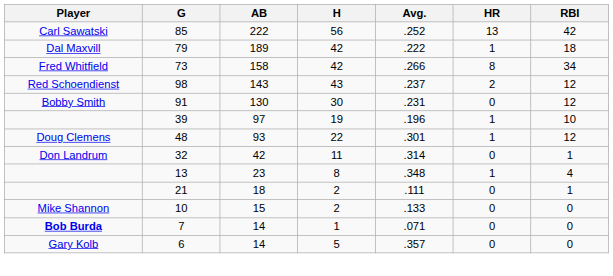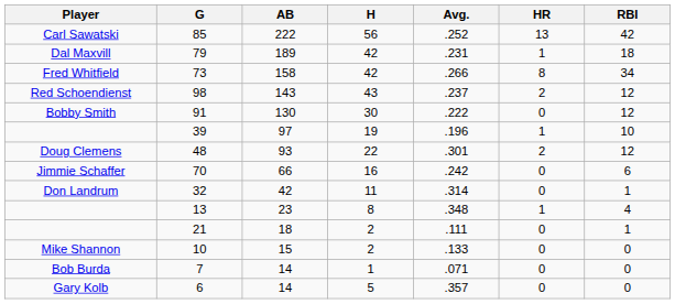 <table class="wikitable sortable">
 <tr>
 <th bgcolor="#DDDDFF" width="16%">Player</th>
 <th bgcolor="#DDDDFF" width="9%">G</th>
 <th bgcolor="#DDDDFF" width="9%">AB</th>
 <th bgcolor="#DDDDFF" width="9%">H</th>
 <th bgcolor="#DDDDFF" width="9%">Avg.</th>
 <th bgcolor="#DDDDFF" width="9%">HR</th>
 <th bgcolor="#DDDDFF" width="9%">RBI</th>
 </tr>
 <tr align="center">
 <td><a href='#'>Carl Sawatski</a></td>
 <td>85</td>
 <td>222</td>
 <td>56</td>
 <td>.252</td>
 <td>13</td>
 <td>42</td>
 </tr>
 <tr align="center">
 <td><a href='#'>Dal Maxvill</a></td>
 <td>79</td>
 <td>189</td>
 <td>42</td>
-<td>.222</td>
+<td>.231</td>
 <td>1</td>
 <td>18</td>
 </tr>
 <tr align="center">
 <td><a href='#'>Fred Whitfield</a></td>
 <td>73</td>
 <td>158</td>
 <td>42</td>
 <td>.266</td>
 <td>8</td>
 <td>34</td>
 </tr>
 <tr align="center">
 <td><a href='#'>Red Schoendienst</a></td>
 <td>98</td>
 <td>143</td>
 <td>43</td>
 <td>.237</td>
 <td>2</td>
 <td>12</td>
 </tr>
 <tr align="center">
 <td><a href='#'>Bobby Smith</a></td>
 <td>91</td>
 <td>130</td>
 <td>30</td>
-<td>.231</td>
+<td>.222</td>
 <td>0</td>
 <td>12</td>
 </tr>
 <tr align="center">
 <td></td>
 <td>39</td>
 <td>97</td>
 <td>19</td>
 <td>.196</td>
 <td>1</td>
 <td>10</td>
 </tr>
 <tr align="center">
 <td><a href='#'>Doug Clemens</a></td>
 <td>48</td>
 <td>93</td>
 <td>22</td>
 <td>.301</td>
-<td>1</td>
+<td>2</td>
 <td>12</td>
+</tr>
+<tr align="center">
+<td><a href='#'>Jimmie Schaffer</a></td>
+<td>70</td>
+<td>66</td>
+<td>16</td>
+<td>.242</td>
+<td>0</td>
+<td>6</td>
 </tr>
 <tr align="center">
 <td><a href='#'>Don Landrum</a></td>
 <td>32</td>
 <td>42</td>
 <td>11</td>
 <td>.314</td>
 <td>0</td>
 <td>1</td>
 </tr>
 <tr align="center">
 <td></td>
 <td>13</td>
 <td>23</td>
 <td>8</td>
 <td>.348</td>
 <td>1</td>
 <td>4</td>
 </tr>
 <tr align="center">
 <td></td>
 <td>21</td>
 <td>18</td>
 <td>2</td>
 <td>.111</td>
 <td>0</td>
 <td>1</td>
 </tr>
 <tr align="center">
 <td><a href='#'>Mike Shannon</a></td>
 <td>10</td>
 <td>15</td>
 <td>2</td>
 <td>.133</td>
 <td>0</td>
 <td>0</td>
 </tr>
 <tr align="center">
-<td><strong><a href='#'>Bob Burda</a></strong></td>
+<td><a href='#'>Bob Burda</a></td>
 <td>7</td>
 <td>14</td>
 <td>1</td>
 <td>.071</td>
 <td>0</td>
 <td>0</td>
 </tr>
 <tr align="center">
 <td><a href='#'>Gary Kolb</a></td>
 <td>6</td>
 <td>14</td>
 <td>5</td>
 <td>.357</td>
 <td>0</td>
 <td>0</td>
 </tr>
 </table>
